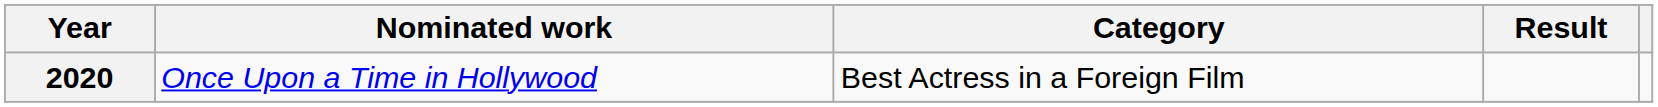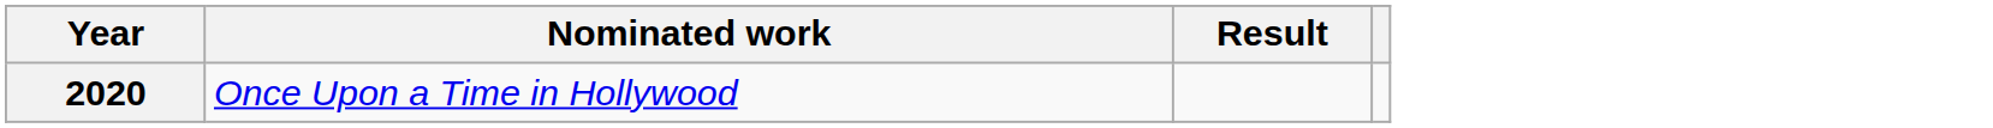 <table class=wikitable>
 <tr>
 <th scope="col" style="width:5em;">Year</th>
 <th scope="col" style="width:26em;">Nominated work</th>
-<th scope="col" style="width:25em;">Category</th>
 <th scope="col" style="width:5em;">Result</th>
 <th scope="col"></th>
 </tr>
 <tr>
 <th scope="row">2020</th>
 <td><em><a href='#'>Once Upon a Time in Hollywood</a></em></td>
-<td>Best Actress in a Foreign Film</td>
 <td></td>
 <td></td>
 </tr>
 </table>
